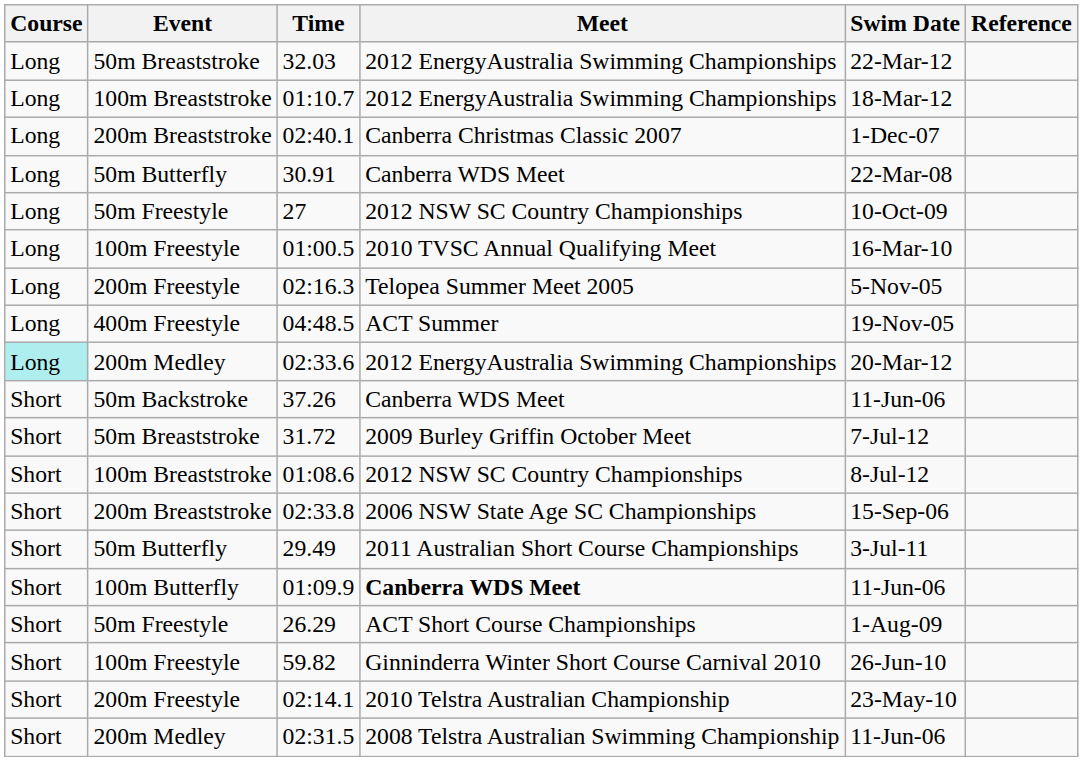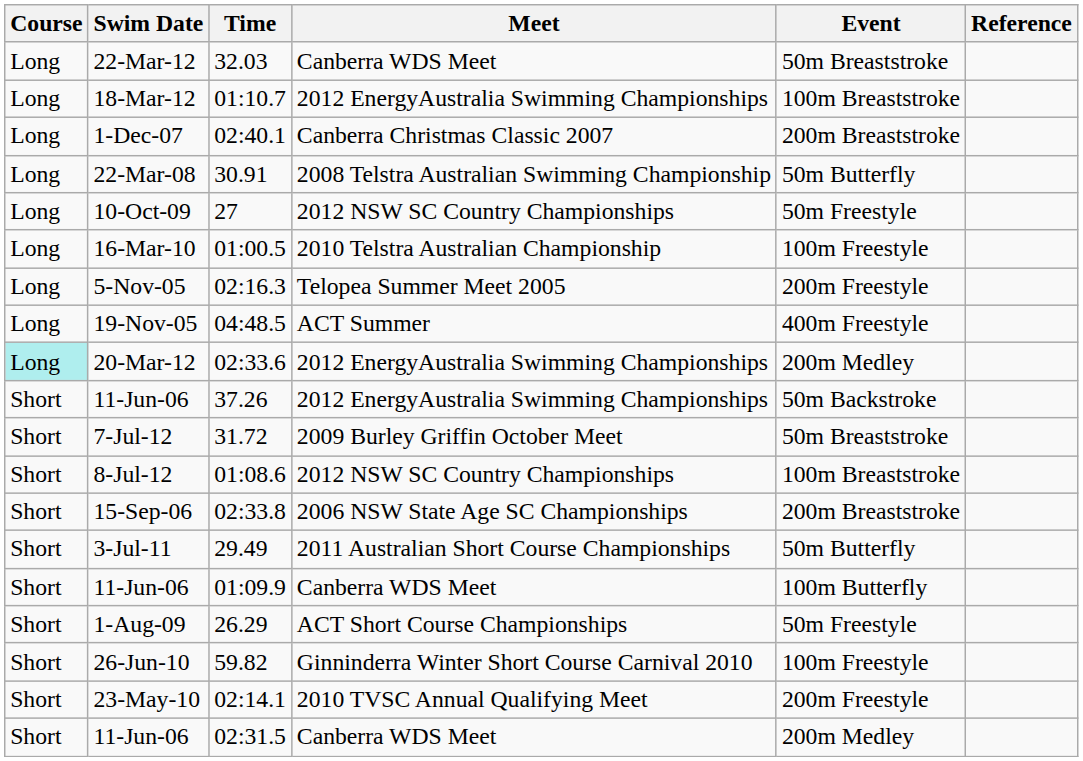 <table class="wikitable sortable">
 <tr>
 <th>Course</th>
-<th>Event</th>
+<th>Swim Date</th>
 <th>Time</th>
 <th>Meet</th>
-<th>Swim Date</th>
+<th>Event</th>
 <th>Reference</th>
 </tr>
 <tr>
 <td>Long</td>
+<td>22-Mar-12</td>
+<td>32.03</td>
+<td>Canberra WDS Meet</td>
 <td>50m Breaststroke</td>
-<td>32.03</td>
-<td>2012 EnergyAustralia Swimming Championships</td>
-<td>22-Mar-12</td>
 <td></td>
 </tr>
 <tr>
 <td>Long</td>
-<td>100m Breaststroke</td>
+<td>18-Mar-12</td>
 <td>01:10.7</td>
 <td>2012 EnergyAustralia Swimming Championships</td>
-<td>18-Mar-12</td>
+<td>100m Breaststroke</td>
 <td></td>
 </tr>
 <tr>
 <td>Long</td>
-<td>200m Breaststroke</td>
+<td>1-Dec-07</td>
 <td>02:40.1</td>
 <td>Canberra Christmas Classic 2007</td>
-<td>1-Dec-07</td>
+<td>200m Breaststroke</td>
 <td></td>
 </tr>
 <tr>
 <td>Long</td>
+<td>22-Mar-08</td>
+<td>30.91</td>
+<td>2008 Telstra Australian Swimming Championship</td>
 <td>50m Butterfly</td>
-<td>30.91</td>
-<td>Canberra WDS Meet</td>
-<td>22-Mar-08</td>
 <td></td>
 </tr>
 <tr>
 <td>Long</td>
-<td>50m Freestyle</td>
+<td>10-Oct-09</td>
 <td>27</td>
 <td>2012 NSW SC Country Championships</td>
-<td>10-Oct-09</td>
+<td>50m Freestyle</td>
 <td></td>
 </tr>
 <tr>
 <td>Long</td>
+<td>16-Mar-10</td>
+<td>01:00.5</td>
+<td>2010 Telstra Australian Championship</td>
 <td>100m Freestyle</td>
-<td>01:00.5</td>
-<td>2010 TVSC Annual Qualifying Meet</td>
-<td>16-Mar-10</td>
 <td></td>
 </tr>
 <tr>
 <td>Long</td>
-<td>200m Freestyle</td>
+<td>5-Nov-05</td>
 <td>02:16.3</td>
 <td>Telopea Summer Meet 2005</td>
-<td>5-Nov-05</td>
+<td>200m Freestyle</td>
 <td></td>
 </tr>
 <tr>
 <td>Long</td>
-<td>400m Freestyle</td>
+<td>19-Nov-05</td>
 <td>04:48.5</td>
 <td>ACT Summer</td>
-<td>19-Nov-05</td>
+<td>400m Freestyle</td>
 <td></td>
 </tr>
 <tr>
 <td style="background: paleturquoise;">Long</td>
-<td>200m Medley</td>
+<td>20-Mar-12</td>
 <td>02:33.6</td>
 <td>2012 EnergyAustralia Swimming Championships</td>
-<td>20-Mar-12</td>
+<td>200m Medley</td>
 <td></td>
 </tr>
 <tr>
 <td>Short</td>
+<td>11-Jun-06</td>
+<td>37.26</td>
+<td>2012 EnergyAustralia Swimming Championships</td>
 <td>50m Backstroke</td>
-<td>37.26</td>
-<td>Canberra WDS Meet</td>
-<td>11-Jun-06</td>
 <td></td>
 </tr>
 <tr>
 <td>Short</td>
-<td>50m Breaststroke</td>
+<td>7-Jul-12</td>
 <td>31.72</td>
 <td>2009 Burley Griffin October Meet</td>
-<td>7-Jul-12</td>
+<td>50m Breaststroke</td>
 <td></td>
 </tr>
 <tr>
 <td>Short</td>
-<td>100m Breaststroke</td>
+<td>8-Jul-12</td>
 <td>01:08.6</td>
 <td>2012 NSW SC Country Championships</td>
-<td>8-Jul-12</td>
+<td>100m Breaststroke</td>
 <td></td>
 </tr>
 <tr>
 <td>Short</td>
-<td>200m Breaststroke</td>
+<td>15-Sep-06</td>
 <td>02:33.8</td>
 <td>2006 NSW State Age SC Championships</td>
-<td>15-Sep-06</td>
+<td>200m Breaststroke</td>
 <td></td>
 </tr>
 <tr>
 <td>Short</td>
-<td>50m Butterfly</td>
+<td>3-Jul-11</td>
 <td>29.49</td>
 <td>2011 Australian Short Course Championships</td>
-<td>3-Jul-11</td>
+<td>50m Butterfly</td>
 <td></td>
 </tr>
 <tr>
 <td>Short</td>
+<td>11-Jun-06</td>
+<td>01:09.9</td>
+<td>Canberra WDS Meet</td>
 <td>100m Butterfly</td>
-<td>01:09.9</td>
-<td><strong>Canberra WDS Meet</strong></td>
-<td>11-Jun-06</td>
 <td></td>
 </tr>
 <tr>
 <td>Short</td>
-<td>50m Freestyle</td>
+<td>1-Aug-09</td>
 <td>26.29</td>
 <td>ACT Short Course Championships</td>
-<td>1-Aug-09</td>
+<td>50m Freestyle</td>
 <td></td>
 </tr>
 <tr>
 <td>Short</td>
-<td>100m Freestyle</td>
+<td>26-Jun-10</td>
 <td>59.82</td>
 <td>Ginninderra Winter Short Course Carnival 2010</td>
-<td>26-Jun-10</td>
+<td>100m Freestyle</td>
 <td></td>
 </tr>
 <tr>
 <td>Short</td>
+<td>23-May-10</td>
+<td>02:14.1</td>
+<td>2010 TVSC Annual Qualifying Meet</td>
 <td>200m Freestyle</td>
-<td>02:14.1</td>
-<td>2010 Telstra Australian Championship</td>
-<td>23-May-10</td>
 <td></td>
 </tr>
 <tr>
 <td>Short</td>
+<td>11-Jun-06</td>
+<td>02:31.5</td>
+<td>Canberra WDS Meet</td>
 <td>200m Medley</td>
-<td>02:31.5</td>
-<td>2008 Telstra Australian Swimming Championship</td>
-<td>11-Jun-06</td>
 <td></td>
 </tr>
 </table>
